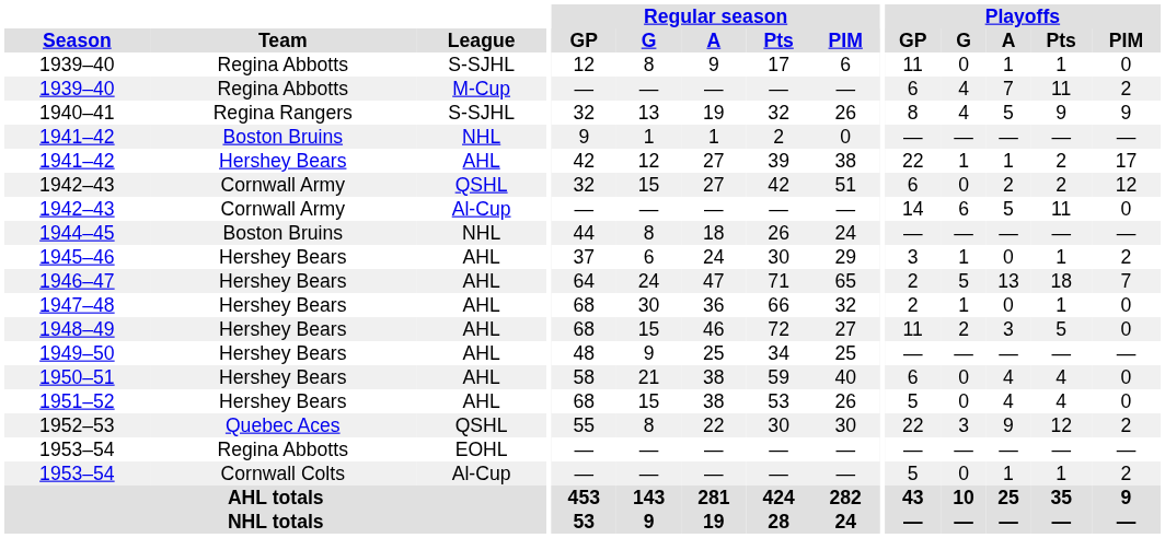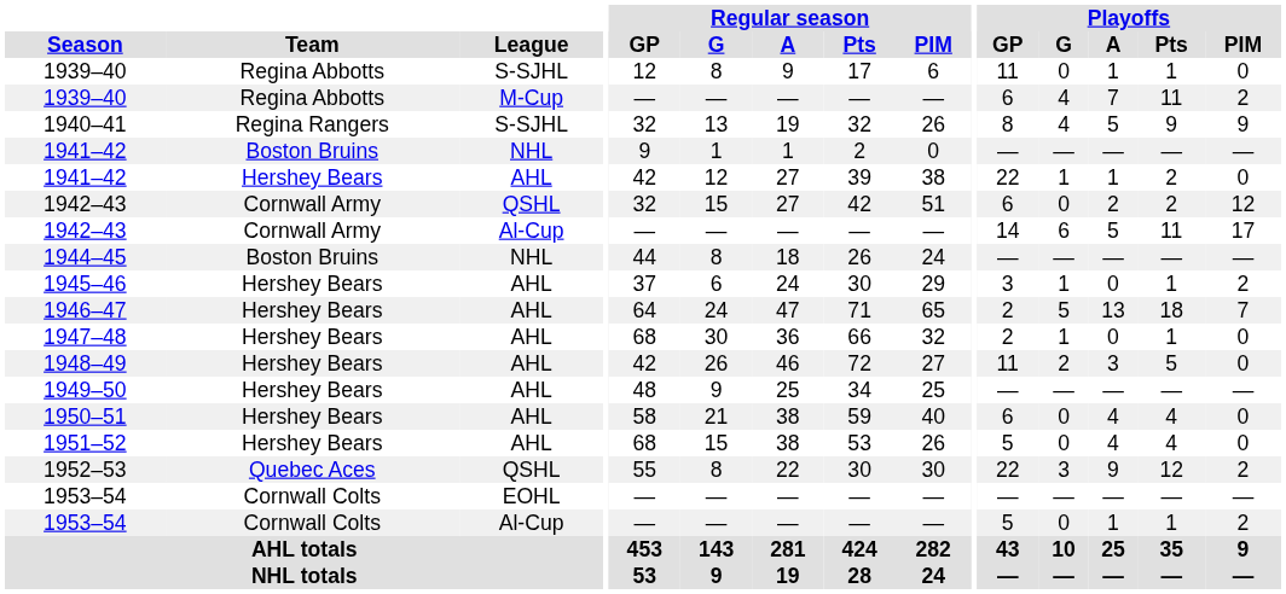 <table border="0" cellpadding="1" cellspacing="0" style="text-align:center; width:60em">
 <tr bgcolor="#e0e0e0">
 <th colspan="3" bgcolor="#ffffff"></th>
 <th rowspan="100" bgcolor="#ffffff"></th>
 <th colspan="5"><a href='#'>Regular season</a></th>
 <th rowspan="100" bgcolor="#ffffff"></th>
 <th colspan="5"><a href='#'>Playoffs</a></th>
 </tr>
 <tr bgcolor="#e0e0e0">
 <th><a href='#'>Season</a></th>
 <th>Team</th>
 <th>League</th>
 <th>GP</th>
 <th><a href='#'>G</a></th>
 <th><a href='#'>A</a></th>
 <th><a href='#'>Pts</a></th>
 <th><a href='#'>PIM</a></th>
 <th>GP</th>
 <th>G</th>
 <th>A</th>
 <th>Pts</th>
 <th>PIM</th>
 </tr>
 <tr>
 <td>1939–40</td>
 <td>Regina Abbotts</td>
 <td>S-SJHL</td>
 <td>12</td>
 <td>8</td>
 <td>9</td>
 <td>17</td>
 <td>6</td>
 <td>11</td>
 <td>0</td>
 <td>1</td>
 <td>1</td>
 <td>0</td>
 </tr>
 <tr bgcolor="#f0f0f0">
 <td><a href='#'>1939–40</a></td>
 <td>Regina Abbotts</td>
 <td><a href='#'>M-Cup</a></td>
 <td>—</td>
 <td>—</td>
 <td>—</td>
 <td>—</td>
 <td>—</td>
 <td>6</td>
 <td>4</td>
 <td>7</td>
 <td>11</td>
 <td>2</td>
 </tr>
 <tr>
 <td>1940–41</td>
 <td>Regina Rangers</td>
 <td>S-SJHL</td>
 <td>32</td>
 <td>13</td>
 <td>19</td>
 <td>32</td>
 <td>26</td>
 <td>8</td>
 <td>4</td>
 <td>5</td>
 <td>9</td>
 <td>9</td>
 </tr>
 <tr bgcolor="#f0f0f0">
 <td><a href='#'>1941–42</a></td>
 <td><a href='#'>Boston Bruins</a></td>
 <td><a href='#'>NHL</a></td>
 <td>9</td>
 <td>1</td>
 <td>1</td>
 <td>2</td>
 <td>0</td>
 <td>—</td>
 <td>—</td>
 <td>—</td>
 <td>—</td>
 <td>—</td>
 </tr>
 <tr>
 <td><a href='#'>1941–42</a></td>
 <td><a href='#'>Hershey Bears</a></td>
 <td><a href='#'>AHL</a></td>
 <td>42</td>
 <td>12</td>
 <td>27</td>
 <td>39</td>
 <td>38</td>
 <td>22</td>
 <td>1</td>
 <td>1</td>
 <td>2</td>
-<td>17</td>
+<td>0</td>
 </tr>
 <tr bgcolor="#f0f0f0">
 <td>1942–43</td>
 <td>Cornwall Army</td>
 <td><a href='#'>QSHL</a></td>
 <td>32</td>
 <td>15</td>
 <td>27</td>
 <td>42</td>
 <td>51</td>
 <td>6</td>
 <td>0</td>
 <td>2</td>
 <td>2</td>
 <td>12</td>
 </tr>
 <tr>
 <td><a href='#'>1942–43</a></td>
 <td>Cornwall Army</td>
 <td><a href='#'>Al-Cup</a></td>
 <td>—</td>
 <td>—</td>
 <td>—</td>
 <td>—</td>
 <td>—</td>
 <td>14</td>
 <td>6</td>
 <td>5</td>
 <td>11</td>
-<td>0</td>
+<td>17</td>
 </tr>
 <tr bgcolor="#f0f0f0">
 <td><a href='#'>1944–45</a></td>
 <td>Boston Bruins</td>
 <td>NHL</td>
 <td>44</td>
 <td>8</td>
 <td>18</td>
 <td>26</td>
 <td>24</td>
 <td>—</td>
 <td>—</td>
 <td>—</td>
 <td>—</td>
 <td>—</td>
 </tr>
 <tr>
 <td><a href='#'>1945–46</a></td>
 <td>Hershey Bears</td>
 <td>AHL</td>
 <td>37</td>
 <td>6</td>
 <td>24</td>
 <td>30</td>
 <td>29</td>
 <td>3</td>
 <td>1</td>
 <td>0</td>
 <td>1</td>
 <td>2</td>
 </tr>
 <tr bgcolor="#f0f0f0">
 <td><a href='#'>1946–47</a></td>
 <td>Hershey Bears</td>
 <td>AHL</td>
 <td>64</td>
 <td>24</td>
 <td>47</td>
 <td>71</td>
 <td>65</td>
 <td>2</td>
 <td>5</td>
 <td>13</td>
 <td>18</td>
 <td>7</td>
 </tr>
 <tr>
 <td><a href='#'>1947–48</a></td>
 <td>Hershey Bears</td>
 <td>AHL</td>
 <td>68</td>
 <td>30</td>
 <td>36</td>
 <td>66</td>
 <td>32</td>
 <td>2</td>
 <td>1</td>
 <td>0</td>
 <td>1</td>
 <td>0</td>
 </tr>
 <tr bgcolor="#f0f0f0">
 <td><a href='#'>1948–49</a></td>
 <td>Hershey Bears</td>
 <td>AHL</td>
-<td>68</td>
-<td>15</td>
+<td>42</td>
+<td>26</td>
 <td>46</td>
 <td>72</td>
 <td>27</td>
 <td>11</td>
 <td>2</td>
 <td>3</td>
 <td>5</td>
 <td>0</td>
 </tr>
 <tr>
 <td><a href='#'>1949–50</a></td>
 <td>Hershey Bears</td>
 <td>AHL</td>
 <td>48</td>
 <td>9</td>
 <td>25</td>
 <td>34</td>
 <td>25</td>
 <td>—</td>
 <td>—</td>
 <td>—</td>
 <td>—</td>
 <td>—</td>
 </tr>
 <tr bgcolor="#f0f0f0">
 <td><a href='#'>1950–51</a></td>
 <td>Hershey Bears</td>
 <td>AHL</td>
 <td>58</td>
 <td>21</td>
 <td>38</td>
 <td>59</td>
 <td>40</td>
 <td>6</td>
 <td>0</td>
 <td>4</td>
 <td>4</td>
 <td>0</td>
 </tr>
 <tr>
 <td><a href='#'>1951–52</a></td>
 <td>Hershey Bears</td>
 <td>AHL</td>
 <td>68</td>
 <td>15</td>
 <td>38</td>
 <td>53</td>
 <td>26</td>
 <td>5</td>
 <td>0</td>
 <td>4</td>
 <td>4</td>
 <td>0</td>
 </tr>
 <tr bgcolor="#f0f0f0">
 <td>1952–53</td>
 <td><a href='#'>Quebec Aces</a></td>
 <td>QSHL</td>
 <td>55</td>
 <td>8</td>
 <td>22</td>
 <td>30</td>
 <td>30</td>
 <td>22</td>
 <td>3</td>
 <td>9</td>
 <td>12</td>
 <td>2</td>
 </tr>
 <tr>
 <td>1953–54</td>
-<td>Regina Abbotts</td>
+<td>Cornwall Colts</td>
 <td>EOHL</td>
 <td>—</td>
 <td>—</td>
 <td>—</td>
 <td>—</td>
 <td>—</td>
 <td>—</td>
 <td>—</td>
 <td>—</td>
 <td>—</td>
 <td>—</td>
 </tr>
 <tr bgcolor="#f0f0f0">
 <td><a href='#'>1953–54</a></td>
 <td>Cornwall Colts</td>
 <td>Al-Cup</td>
 <td>—</td>
 <td>—</td>
 <td>—</td>
 <td>—</td>
 <td>—</td>
 <td>5</td>
 <td>0</td>
 <td>1</td>
 <td>1</td>
 <td>2</td>
 </tr>
 <tr bgcolor="#e0e0e0">
 <th colspan="3">AHL totals</th>
 <th>453</th>
 <th>143</th>
 <th>281</th>
 <th>424</th>
 <th>282</th>
 <th>43</th>
 <th>10</th>
 <th>25</th>
 <th>35</th>
 <th>9</th>
 </tr>
 <tr bgcolor="#e0e0e0">
 <th colspan="3">NHL totals</th>
 <th>53</th>
 <th>9</th>
 <th>19</th>
 <th>28</th>
 <th>24</th>
 <th>—</th>
 <th>—</th>
 <th>—</th>
 <th>—</th>
 <th>—</th>
 </tr>
 </table>
